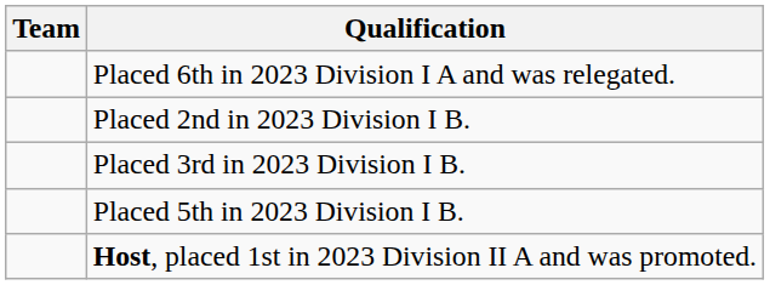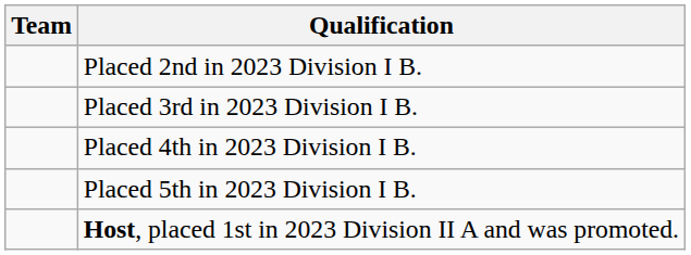 <table class="wikitable">
 <tr>
 <th>Team</th>
 <th>Qualification</th>
-</tr>
-<tr>
-<td></td>
-<td>Placed 6th in 2023 Division I A and was relegated.</td>
 </tr>
 <tr>
 <td></td>
 <td>Placed 2nd in 2023 Division I B.</td>
 </tr>
 <tr>
 <td></td>
 <td>Placed 3rd in 2023 Division I B.</td>
 </tr>
 <tr>
 <td></td>
+<td>Placed 4th in 2023 Division I B.</td>
+</tr>
+<tr>
+<td></td>
 <td>Placed 5th in 2023 Division I B.</td>
 </tr>
 <tr>
 <td></td>
 <td><strong>Host</strong>, placed 1st in 2023 Division II A and was promoted.</td>
 </tr>
 </table>
